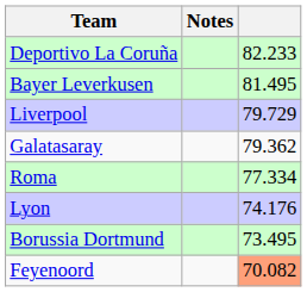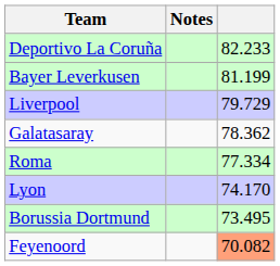 <table class="wikitable" style="float:left; margin-right:1em">
 <tr>
 <th>Team</th>
 <th>Notes</th>
 <th></th>
 </tr>
 <tr bgcolor=#ccffcc>
 <td> <a href='#'>Deportivo La Coruña</a></td>
 <td></td>
 <td align=right>82.233</td>
 </tr>
 <tr bgcolor=#ccffcc>
 <td> <a href='#'>Bayer Leverkusen</a></td>
 <td></td>
-<td align=right>81.495</td>
+<td align=right>81.199</td>
 </tr>
 <tr bgcolor=#ccccff>
 <td> <a href='#'>Liverpool</a></td>
 <td></td>
 <td align=right>79.729</td>
 </tr>
 <tr>
 <td> <a href='#'>Galatasaray</a></td>
 <td></td>
-<td align=right>79.362</td>
+<td align=right>78.362</td>
 </tr>
 <tr bgcolor=#ccffcc>
 <td> <a href='#'>Roma</a></td>
 <td></td>
 <td align=right>77.334</td>
 </tr>
 <tr bgcolor=#ccccff>
 <td> <a href='#'>Lyon</a></td>
 <td></td>
-<td align=right>74.176</td>
+<td align=right>74.170</td>
 </tr>
 <tr bgcolor=#ccffcc>
 <td> <a href='#'>Borussia Dortmund</a></td>
 <td></td>
 <td align=right>73.495</td>
 </tr>
 <tr>
 <td> <a href='#'>Feyenoord</a></td>
 <td></td>
 <td align=right style="background: lightsalmon;">70.082</td>
 </tr>
 </table>
